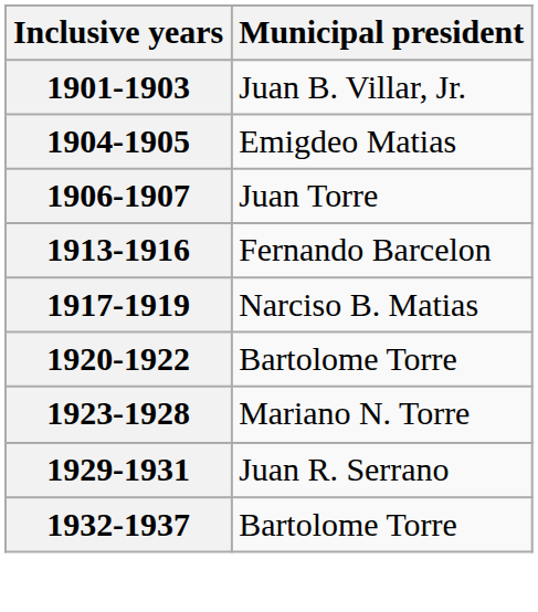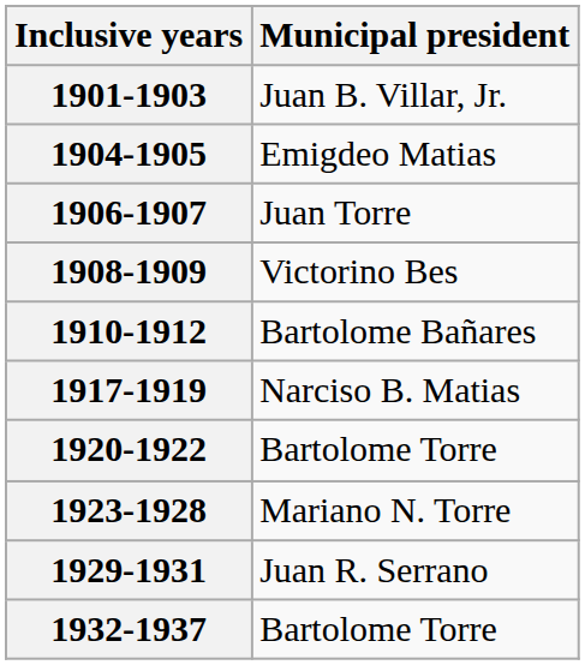 <table class="wikitable collapsible autocollapse" style="font-size:95%">
 <tr>
 <th scope="col">Inclusive years</th>
 <th scope="col">Municipal president</th>
 </tr>
 <tr>
 <th scope="row">1901-1903</th>
 <td>Juan B. Villar, Jr. </td>
 </tr>
 <tr>
 <th scope="row">1904-1905</th>
 <td>Emigdeo Matias</td>
 </tr>
 <tr>
 <th scope="row">1906-1907</th>
 <td>Juan Torre</td>
 </tr>
 <tr>
-<th scope="row">1913-1916</th>
-<td>Fernando Barcelon</td>
+<th scope="row">1908-1909</th>
+<td>Victorino Bes</td>
+</tr>
+<tr>
+<th scope="row">1910-1912</th>
+<td>Bartolome Bañares</td>
 </tr>
 <tr>
 <th scope="row">1917-1919</th>
 <td>Narciso B. Matias</td>
 </tr>
 <tr>
 <th scope="row">1920-1922</th>
 <td>Bartolome Torre</td>
 </tr>
 <tr>
 <th scope="row">1923-1928</th>
 <td>Mariano N. Torre</td>
 </tr>
 <tr>
 <th scope="row">1929-1931</th>
 <td>Juan R. Serrano</td>
 </tr>
 <tr>
 <th scope="row">1932-1937</th>
 <td>Bartolome Torre</td>
 </tr>
 </table>
